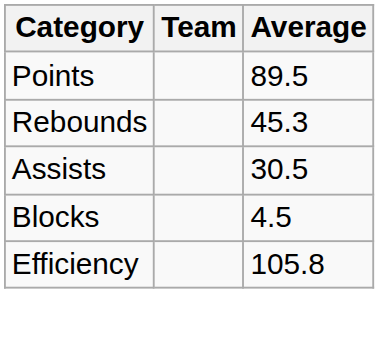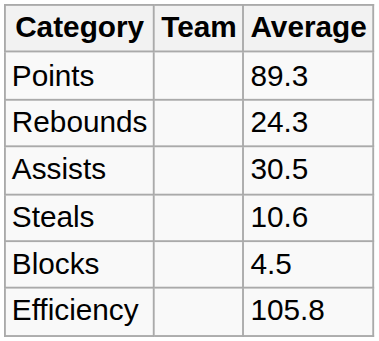 <table class=wikitable>
 <tr>
 <th>Category</th>
 <th>Team</th>
 <th>Average</th>
 </tr>
 <tr>
 <td>Points</td>
 <td></td>
-<td>89.5</td>
+<td>89.3</td>
 </tr>
 <tr>
 <td>Rebounds</td>
 <td></td>
-<td>45.3</td>
+<td>24.3</td>
 </tr>
 <tr>
 <td>Assists</td>
 <td></td>
 <td>30.5</td>
+</tr>
+<tr>
+<td>Steals</td>
+<td></td>
+<td>10.6</td>
 </tr>
 <tr>
 <td>Blocks</td>
 <td></td>
 <td>4.5</td>
 </tr>
 <tr>
 <td>Efficiency</td>
 <td></td>
 <td>105.8</td>
 </tr>
 </table>
